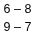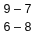 <table style="text-align:center">
 <tr>
 <th width=200></th>
 <th width=100></th>
 <th width=200></th>
 </tr>
 <tr>
+<td align=right><strong></strong></td>
+<td>9 – 7</td>
+<td align=left></td>
+</tr>
+<tr>
 <td align=right></td>
 <td>6 – 8</td>
 <td align=left><strong></strong></td>
 </tr>
-<tr>
-<td align=right><strong></strong></td>
-<td>9 – 7</td>
-<td align=left></td>
-</tr>
 </table>
